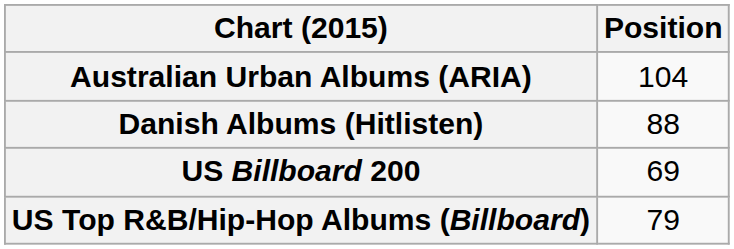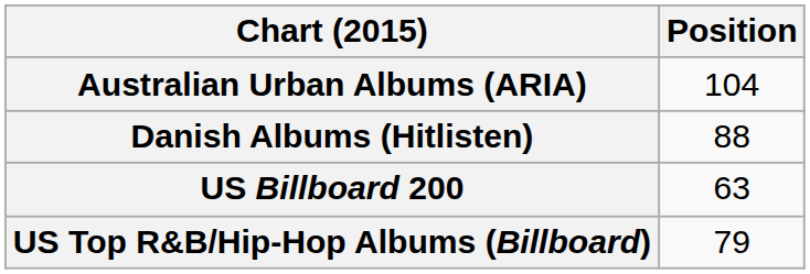 <table class="wikitable sortable plainrowheaders" style="text-align:center">
 <tr>
 <th scope="col">Chart (2015)</th>
 <th scope="col">Position</th>
 </tr>
 <tr>
 <th scope="row">Australian Urban Albums (ARIA)</th>
 <td>104</td>
 </tr>
 <tr>
 <th scope="row">Danish Albums (Hitlisten)</th>
 <td>88</td>
 </tr>
 <tr>
 <th scope="row">US <em>Billboard</em> 200</th>
-<td>69</td>
+<td>63</td>
 </tr>
 <tr>
 <th scope="row">US Top R&B/Hip-Hop Albums (<em>Billboard</em>)</th>
 <td>79</td>
 </tr>
 </table>
